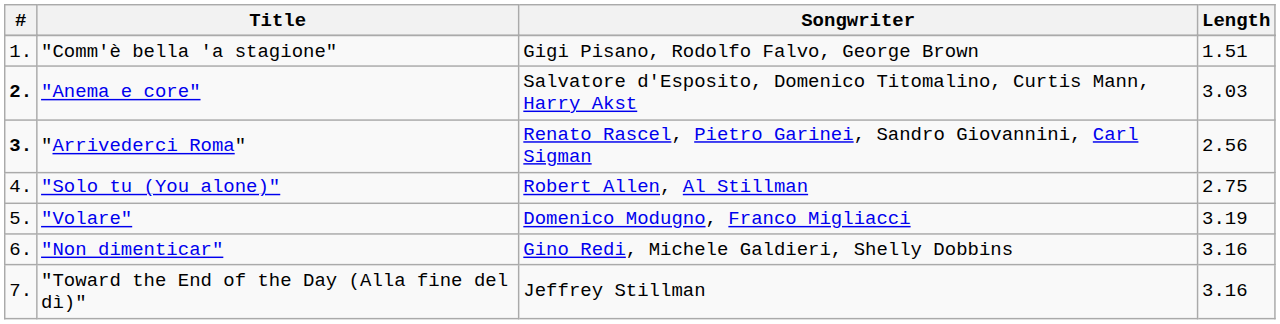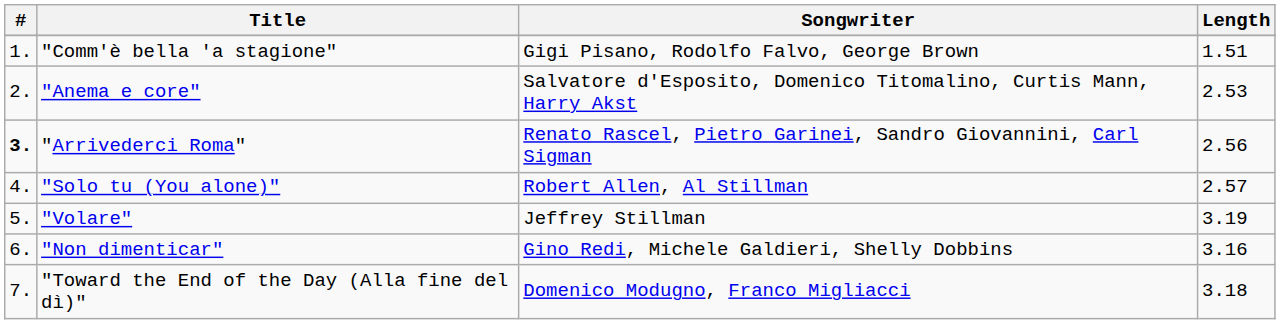 <table class="wikitable">
 <tr>
 <th>#</th>
 <th>Title</th>
 <th>Songwriter</th>
 <th>Length</th>
 </tr>
 <tr bgcolor="#ebf5ff">
 </tr>
 <tr>
 <td>1.</td>
 <td>"Comm'è bella 'a stagione"</td>
 <td>Gigi Pisano, Rodolfo Falvo, George Brown</td>
 <td>1.51</td>
 </tr>
 <tr>
-<td><strong>2.</strong></td>
+<td>2.</td>
 <td><a href='#'>"Anema e core"</a></td>
 <td>Salvatore d'Esposito, Domenico Titomalino, Curtis Mann, <a href='#'>Harry Akst</a></td>
-<td>3.03</td>
+<td>2.53</td>
 </tr>
 <tr>
 <td><strong>3.</strong></td>
 <td>"<a href='#'>Arrivederci Roma</a>"</td>
 <td><a href='#'>Renato Rascel</a>, <a href='#'>Pietro Garinei</a>, Sandro Giovannini, <a href='#'>Carl Sigman</a></td>
 <td>2.56</td>
 </tr>
 <tr>
 <td>4.</td>
 <td><a href='#'>"Solo tu (You alone)"</a></td>
 <td><a href='#'>Robert Allen</a>, <a href='#'>Al Stillman</a></td>
-<td>2.75</td>
+<td>2.57</td>
 </tr>
 <tr>
 <td>5.</td>
 <td><a href='#'>"Volare"</a></td>
-<td><a href='#'>Domenico Modugno</a>, <a href='#'>Franco Migliacci</a></td>
+<td>Jeffrey Stillman</td>
 <td>3.19</td>
 </tr>
 <tr>
 <td>6.</td>
 <td><a href='#'>"Non dimenticar"</a></td>
 <td><a href='#'>Gino Redi</a>, Michele Galdieri, Shelly Dobbins</td>
 <td>3.16</td>
 </tr>
 <tr>
 <td>7.</td>
 <td>"Toward the End of the Day (Alla fine del dì)"</td>
-<td>Jeffrey Stillman</td>
-<td>3.16</td>
+<td><a href='#'>Domenico Modugno</a>, <a href='#'>Franco Migliacci</a></td>
+<td>3.18</td>
 </tr>
 </table>
